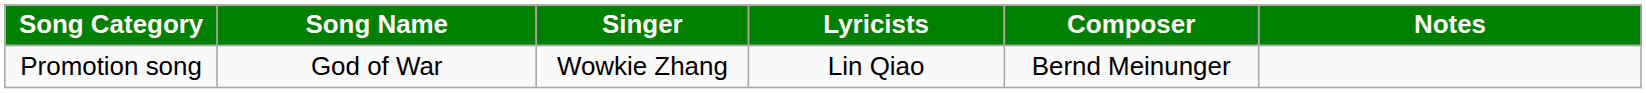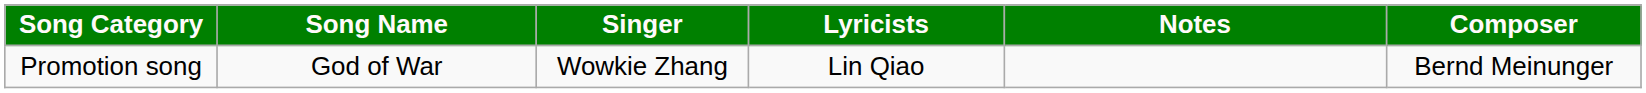 <table class="wikitable" style="text-align:center;width:80%">
 <tr style="width:100%; background:green; color:snow">
 <td style="width:10%"><strong>Song Category</strong></td>
 <td style="width:15%"><strong>Song Name</strong></td>
 <td style="width:10%"><strong>Singer</strong></td>
 <td style="width:12%"><strong>Lyricists</strong></td>
+<td style="width:18%"><strong>Notes</strong></td>
 <td style="width:12%"><strong>Composer</strong></td>
-<td style="width:18%"><strong>Notes</strong></td>
 </tr>
 <tr>
 <td>Promotion song</td>
 <td>God of War</td>
 <td>Wowkie Zhang</td>
 <td>Lin Qiao</td>
+<td></td>
 <td>Bernd Meinunger</td>
-<td></td>
 </tr>
 </table>
